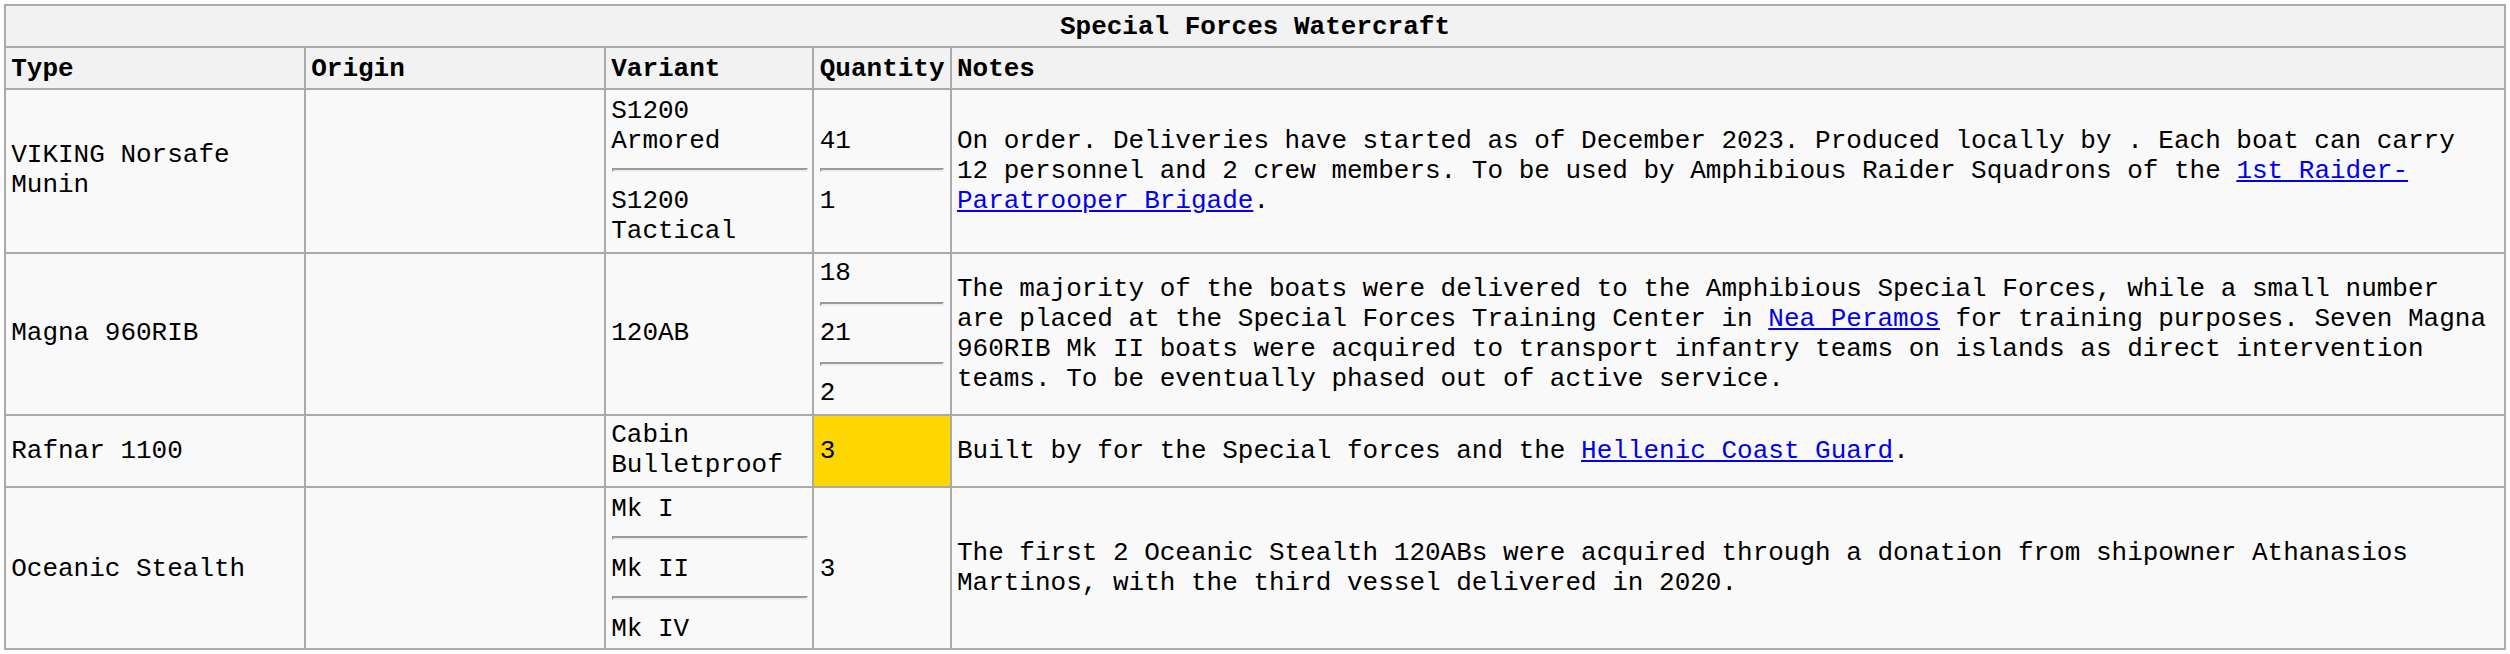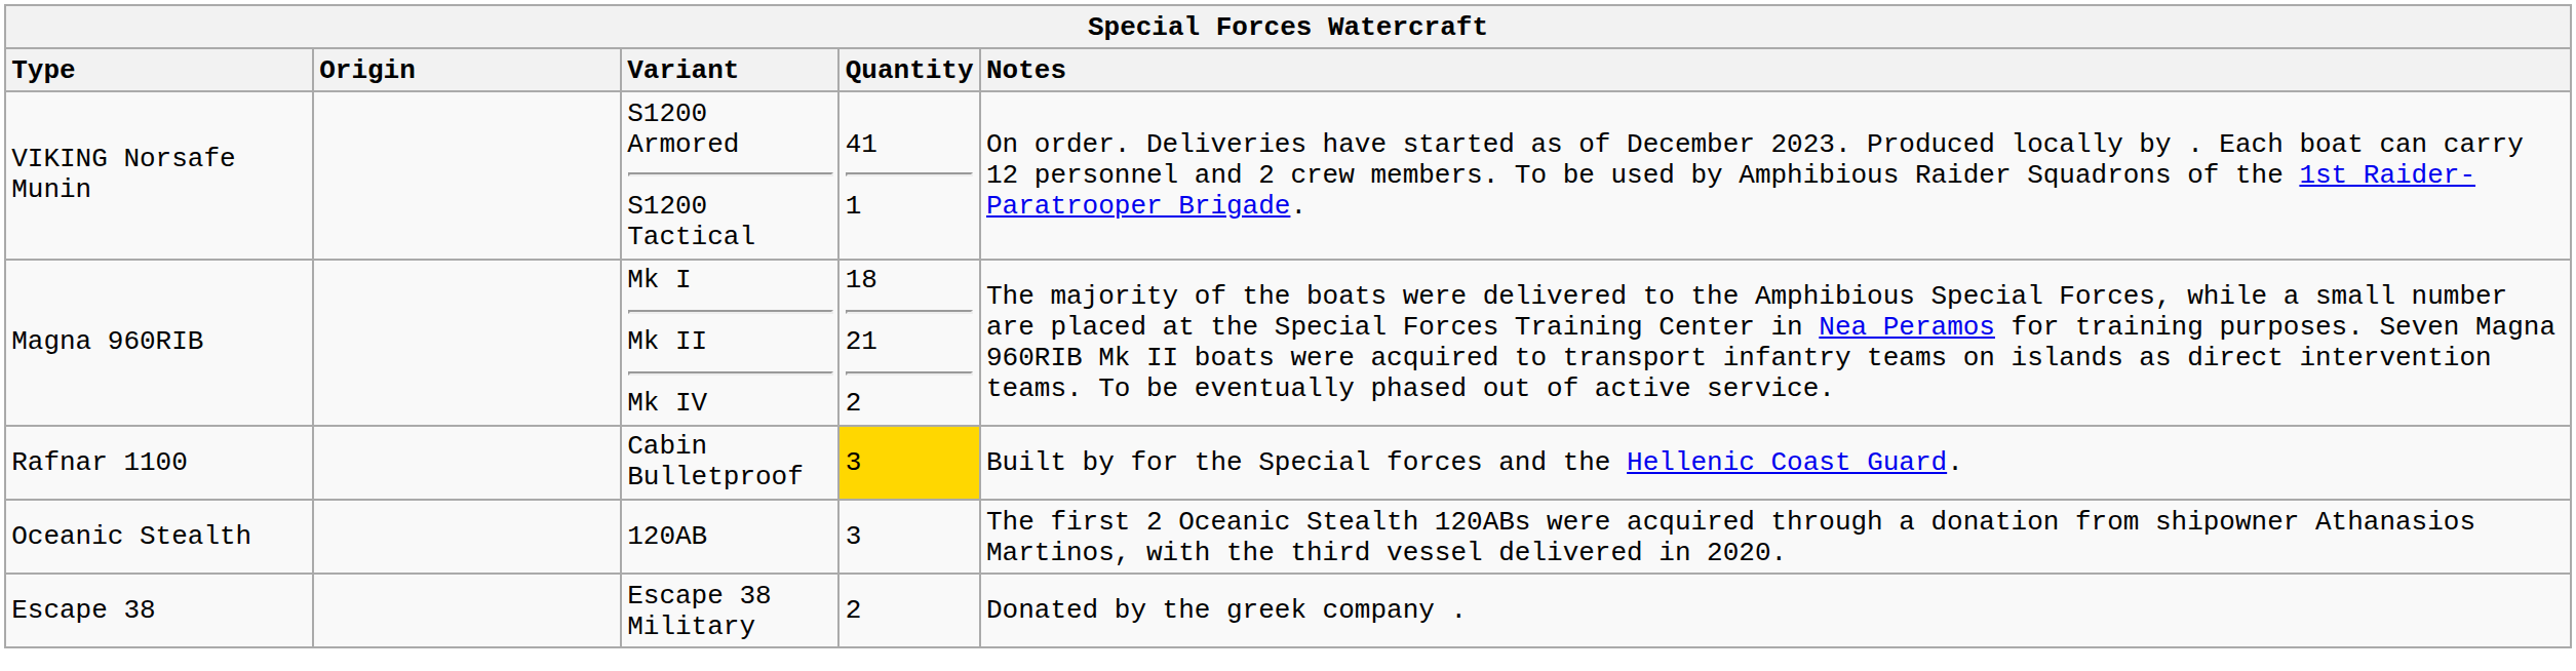 <table class="wikitable">
 <tr>
 <th colspan="5">Special Forces Watercraft</th>
 </tr>
 <tr>
 <th style="text-align:left;">Type</th>
 <th style="text-align:left;">Origin</th>
 <th style="text-align:left;">Variant</th>
 <th style="text-align:left;">Quantity</th>
 <th style="text-align:left;">Notes</th>
 </tr>
 <tr>
 <td style="text-align:left; width:12%">VIKING Norsafe Munin</td>
 <td style="text-align:left; width:12%"></td>
 <td>S1200 Armored<hr>S1200 Tactical</td>
 <td>41<hr>1</td>
 <td>On order. Deliveries have started as of December 2023. Produced locally by . Each boat can carry 12 personnel and 2 crew members. To be used by Amphibious Raider Squadrons of the <a href='#'>1st Raider-Paratrooper Brigade</a>.</td>
 </tr>
 <tr>
 <td>Magna 960RIB</td>
 <td></td>
-<td>120AB</td>
+<td>Mk I<hr>Mk II<hr>Mk IV</td>
 <td>18<hr>21<hr>2</td>
 <td>The majority of the boats were delivered to the Amphibious Special Forces, while a small number are placed at the Special Forces Training Center in <a href='#'>Nea Peramos</a> for training purposes. Seven Magna 960RIB Mk II boats were acquired to transport infantry teams on islands as direct intervention teams. To be eventually phased out of active service.</td>
 </tr>
 <tr>
 <td>Rafnar 1100</td>
 <td></td>
 <td>Cabin Bulletproof</td>
 <td style="background: gold;">3</td>
 <td>Built by  for the Special forces and the <a href='#'>Hellenic Coast Guard</a>.</td>
 </tr>
 <tr>
 <td>Oceanic Stealth</td>
 <td></td>
-<td>Mk I<hr>Mk II<hr>Mk IV</td>
+<td>120AB</td>
 <td>3</td>
 <td>The first 2 Oceanic Stealth 120ABs were acquired through a donation from shipowner Athanasios Martinos, with the third vessel delivered in 2020.</td>
 </tr>
+<tr>
+<td>Escape 38</td>
+<td></td>
+<td>Escape 38 Military</td>
+<td>2</td>
+<td>Donated by the greek company .</td>
+</tr>
 </table>
